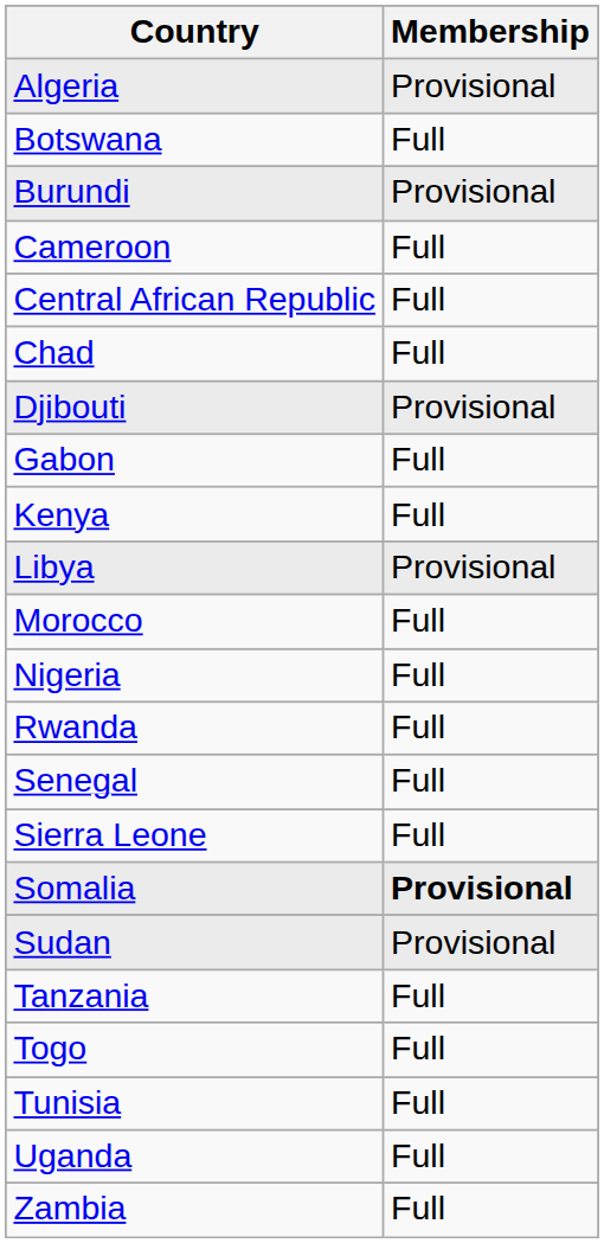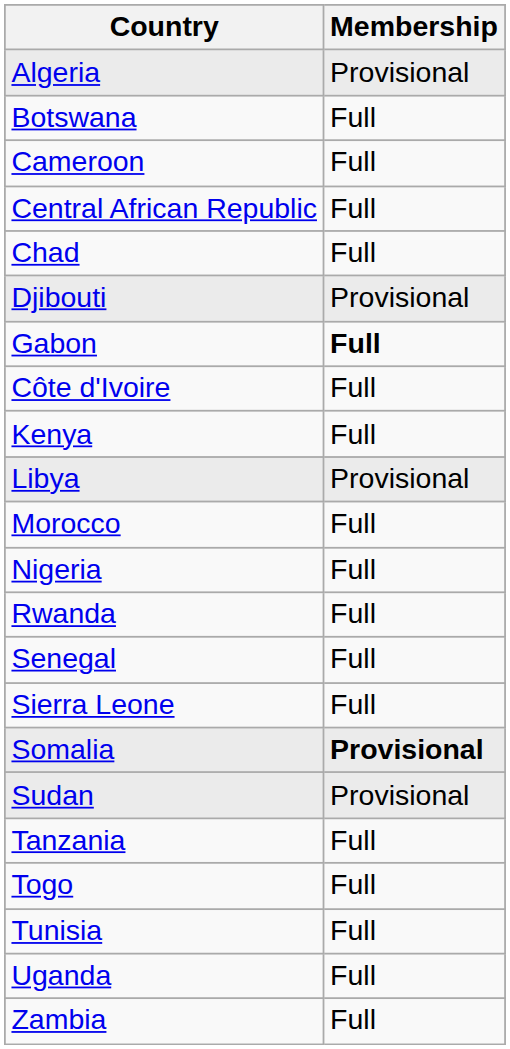 <table class="wikitable">
 <tr>
 <th>Country</th>
 <th>Membership</th>
 </tr>
 <tr>
 <td bgcolor="#ebebeb"> <a href='#'>Algeria</a></td>
 <td bgcolor="#ebebeb">Provisional</td>
 </tr>
 <tr>
 <td> <a href='#'>Botswana</a></td>
 <td>Full</td>
-</tr>
-<tr>
-<td bgcolor="#ebebeb"> <a href='#'>Burundi</a></td>
-<td bgcolor="#ebebeb">Provisional</td>
 </tr>
 <tr>
 <td> <a href='#'>Cameroon</a></td>
 <td>Full</td>
 </tr>
 <tr>
 <td> <a href='#'>Central African Republic</a></td>
 <td>Full</td>
 </tr>
 <tr>
 <td> <a href='#'>Chad</a></td>
 <td>Full</td>
 </tr>
 <tr>
 <td bgcolor="#ebebeb"> <a href='#'>Djibouti</a></td>
 <td bgcolor="#ebebeb">Provisional</td>
 </tr>
 <tr>
 <td> <a href='#'>Gabon</a></td>
+<td><strong>Full</strong></td>
+</tr>
+<tr>
+<td> <a href='#'>Côte d'Ivoire</a></td>
 <td>Full</td>
 </tr>
 <tr>
 <td> <a href='#'>Kenya</a></td>
 <td>Full</td>
 </tr>
 <tr>
 <td bgcolor="#ebebeb"> <a href='#'>Libya</a></td>
 <td bgcolor="#ebebeb">Provisional</td>
 </tr>
 <tr>
 <td> <a href='#'>Morocco</a></td>
 <td>Full</td>
 </tr>
 <tr>
 <td> <a href='#'>Nigeria</a></td>
 <td>Full</td>
 </tr>
 <tr>
 <td> <a href='#'>Rwanda</a></td>
 <td>Full</td>
 </tr>
 <tr>
 <td> <a href='#'>Senegal</a></td>
 <td>Full</td>
 </tr>
 <tr>
 <td> <a href='#'>Sierra Leone</a></td>
 <td>Full</td>
 </tr>
 <tr>
 <td bgcolor="#ebebeb"> <a href='#'>Somalia</a></td>
 <td bgcolor="#ebebeb"><strong>Provisional</strong></td>
 </tr>
 <tr>
 <td bgcolor="#ebebeb"> <a href='#'>Sudan</a></td>
 <td bgcolor="#ebebeb">Provisional</td>
 </tr>
 <tr>
 <td> <a href='#'>Tanzania</a></td>
 <td>Full</td>
 </tr>
 <tr>
 <td> <a href='#'>Togo</a></td>
 <td>Full</td>
 </tr>
 <tr>
 <td> <a href='#'>Tunisia</a></td>
 <td>Full</td>
 </tr>
 <tr>
 <td> <a href='#'>Uganda</a></td>
 <td>Full</td>
 </tr>
 <tr>
 <td> <a href='#'>Zambia</a></td>
 <td>Full</td>
 </tr>
 </table>
